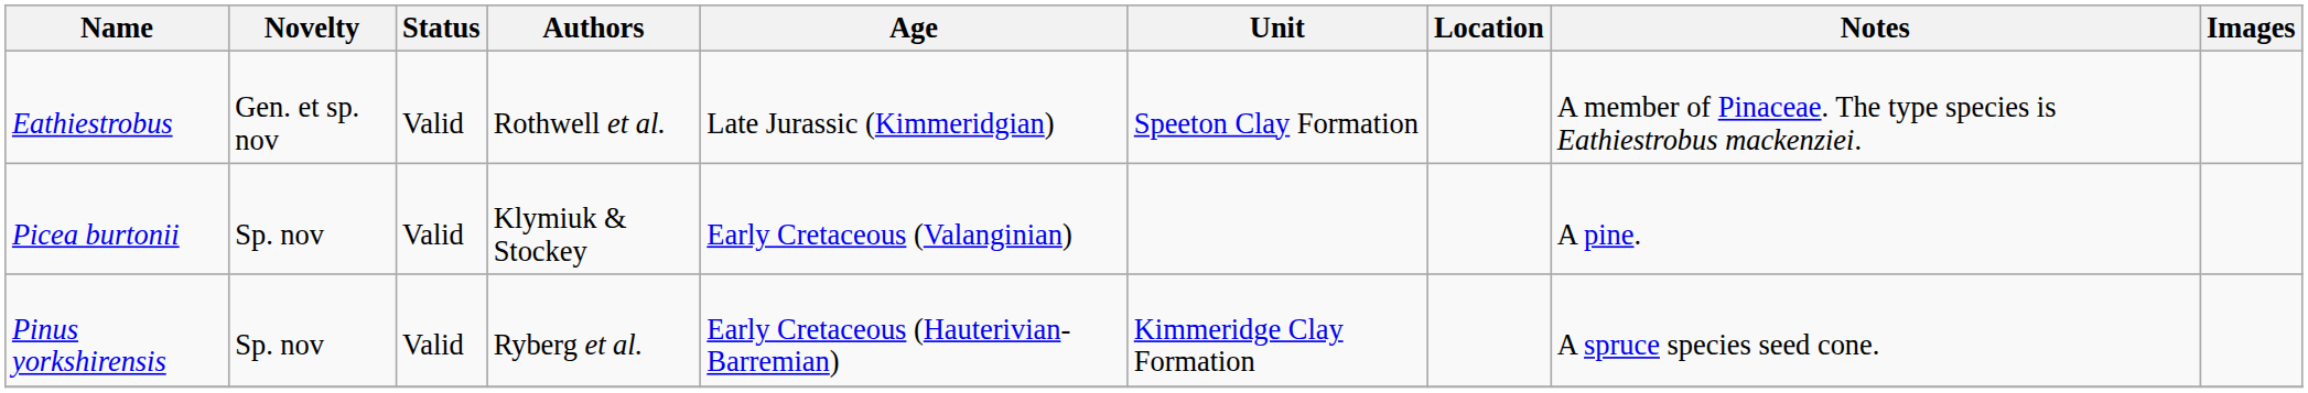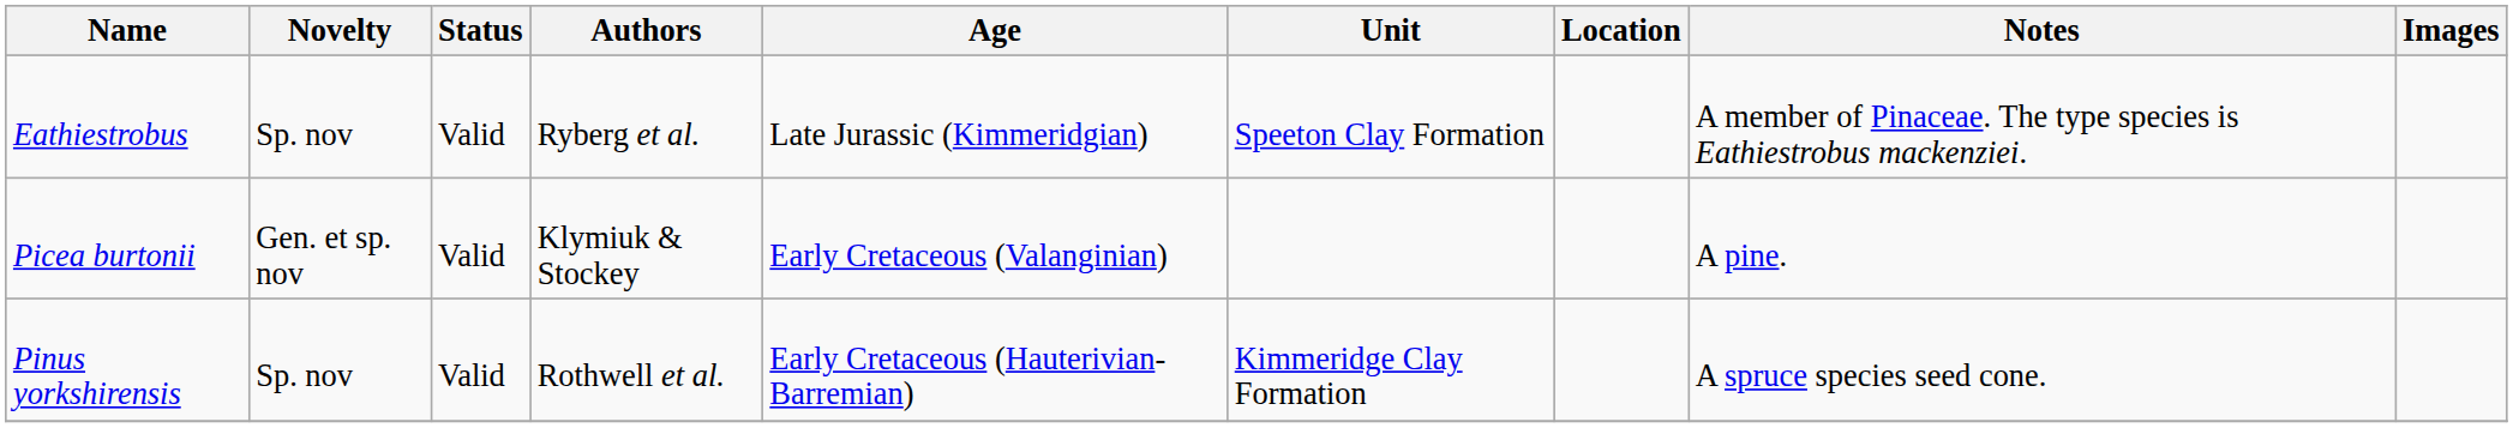 <table class="wikitable sortable" align="center" width="100%">
 <tr>
 <th>Name</th>
 <th>Novelty</th>
 <th>Status</th>
 <th>Authors</th>
 <th>Age</th>
 <th>Unit</th>
 <th>Location</th>
 <th>Notes</th>
 <th>Images</th>
 </tr>
 <tr>
 <td><br><em><a href='#'>Eathiestrobus</a></em></td>
-<td><br>Gen. et sp. nov</td>
+<td><br>Sp. nov</td>
 <td><br>Valid</td>
-<td><br>Rothwell <em>et al.</em></td>
+<td><br>Ryberg <em>et al.</em></td>
 <td><br>Late Jurassic (<a href='#'>Kimmeridgian</a>)</td>
 <td><br><a href='#'>Speeton Clay</a> Formation</td>
 <td><br></td>
 <td><br>A member of <a href='#'>Pinaceae</a>. The type species is <em>Eathiestrobus mackenziei</em>.</td>
 <td></td>
 </tr>
 <tr>
 <td><br><em><a href='#'>Picea burtonii</a></em></td>
-<td><br>Sp. nov</td>
+<td><br>Gen. et sp. nov</td>
 <td><br>Valid</td>
 <td><br>Klymiuk & Stockey</td>
 <td><br><a href='#'>Early Cretaceous</a> (<a href='#'>Valanginian</a>)</td>
 <td></td>
 <td><br></td>
 <td><br>A <a href='#'>pine</a>.</td>
 <td></td>
 </tr>
 <tr>
 <td><br><em><a href='#'>Pinus yorkshirensis</a></em></td>
 <td><br>Sp. nov</td>
 <td><br>Valid</td>
-<td><br>Ryberg <em>et al.</em></td>
+<td><br>Rothwell <em>et al.</em></td>
 <td><br><a href='#'>Early Cretaceous</a> (<a href='#'>Hauterivian</a>-<a href='#'>Barremian</a>)</td>
 <td><br><a href='#'>Kimmeridge Clay</a> Formation</td>
 <td><br></td>
 <td><br>A <a href='#'>spruce</a> species seed cone.</td>
 <td></td>
 </tr>
 <tr>
 </tr>
 </table>
